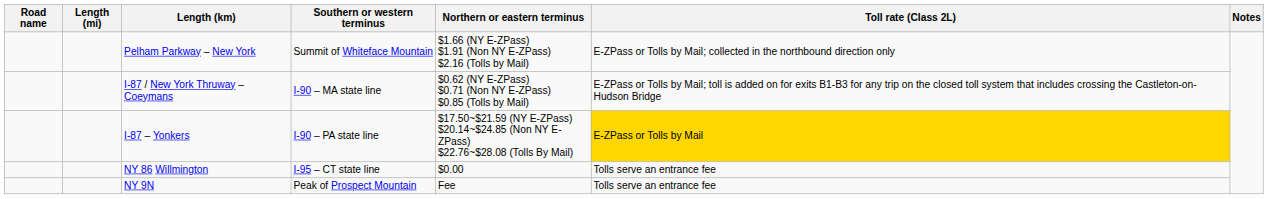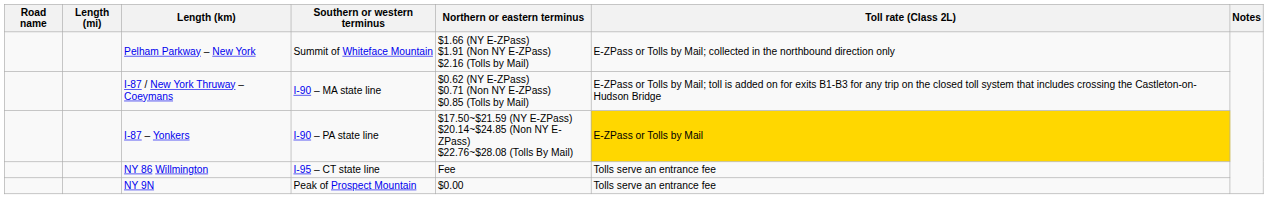 <table class=wikitable>
 <tr>
 <th scope=col>Road name</th>
 <th scope=col>Length (mi)</th>
 <th scope=col>Length (km)</th>
 <th scope=col>Southern or western terminus</th>
 <th scope=col>Northern or eastern terminus</th>
 <th scope=col>Toll rate (Class 2L)</th>
 <th scope=col>Notes</th>
 </tr>
 <tr>
 <td></td>
 <td></td>
 <td><a href='#'>Pelham Parkway</a> – <a href='#'>New York</a></td>
 <td>Summit of <a href='#'>Whiteface Mountain</a></td>
 <td>$1.66 (NY E-ZPass)<br>$1.91 (Non NY E-ZPass)<br>$2.16 (Tolls by Mail)</td>
 <td>E-ZPass or Tolls by Mail; collected in the northbound direction only</td>
 </tr>
 <tr>
 <td></td>
 <td></td>
 <td><a href='#'>I-87</a> / <a href='#'>New York Thruway</a> – <a href='#'>Coeymans</a></td>
 <td><a href='#'>I-90</a> – MA state line</td>
 <td>$0.62 (NY E-ZPass)<br>$0.71 (Non NY E-ZPass)<br>$0.85 (Tolls by Mail)</td>
 <td>E-ZPass or Tolls by Mail; toll is added on for exits B1-B3 for any trip on the closed toll system that includes crossing the Castleton-on-Hudson Bridge</td>
 </tr>
 <tr>
 <td></td>
 <td></td>
 <td><a href='#'>I-87</a> – <a href='#'>Yonkers</a></td>
 <td><a href='#'>I-90</a> – PA state line</td>
 <td>$17.50~$21.59 (NY E-ZPass)<br>$20.14~$24.85 (Non NY E-ZPass)<br>$22.76~$28.08 (Tolls By Mail)</td>
 <td style="background: gold;">E-ZPass or Tolls by Mail</td>
 </tr>
 <tr>
 <td></td>
 <td></td>
 <td><a href='#'>NY 86</a> <a href='#'>Willmington</a></td>
 <td><a href='#'>I-95</a> – CT state line</td>
-<td>$0.00</td>
+<td>Fee</td>
 <td>Tolls serve an entrance fee</td>
 </tr>
 <tr>
 <td></td>
 <td></td>
 <td><a href='#'>NY 9N</a></td>
 <td>Peak of <a href='#'>Prospect Mountain</a></td>
-<td>Fee</td>
+<td>$0.00</td>
 <td>Tolls serve an entrance fee</td>
 </tr>
 </table>
